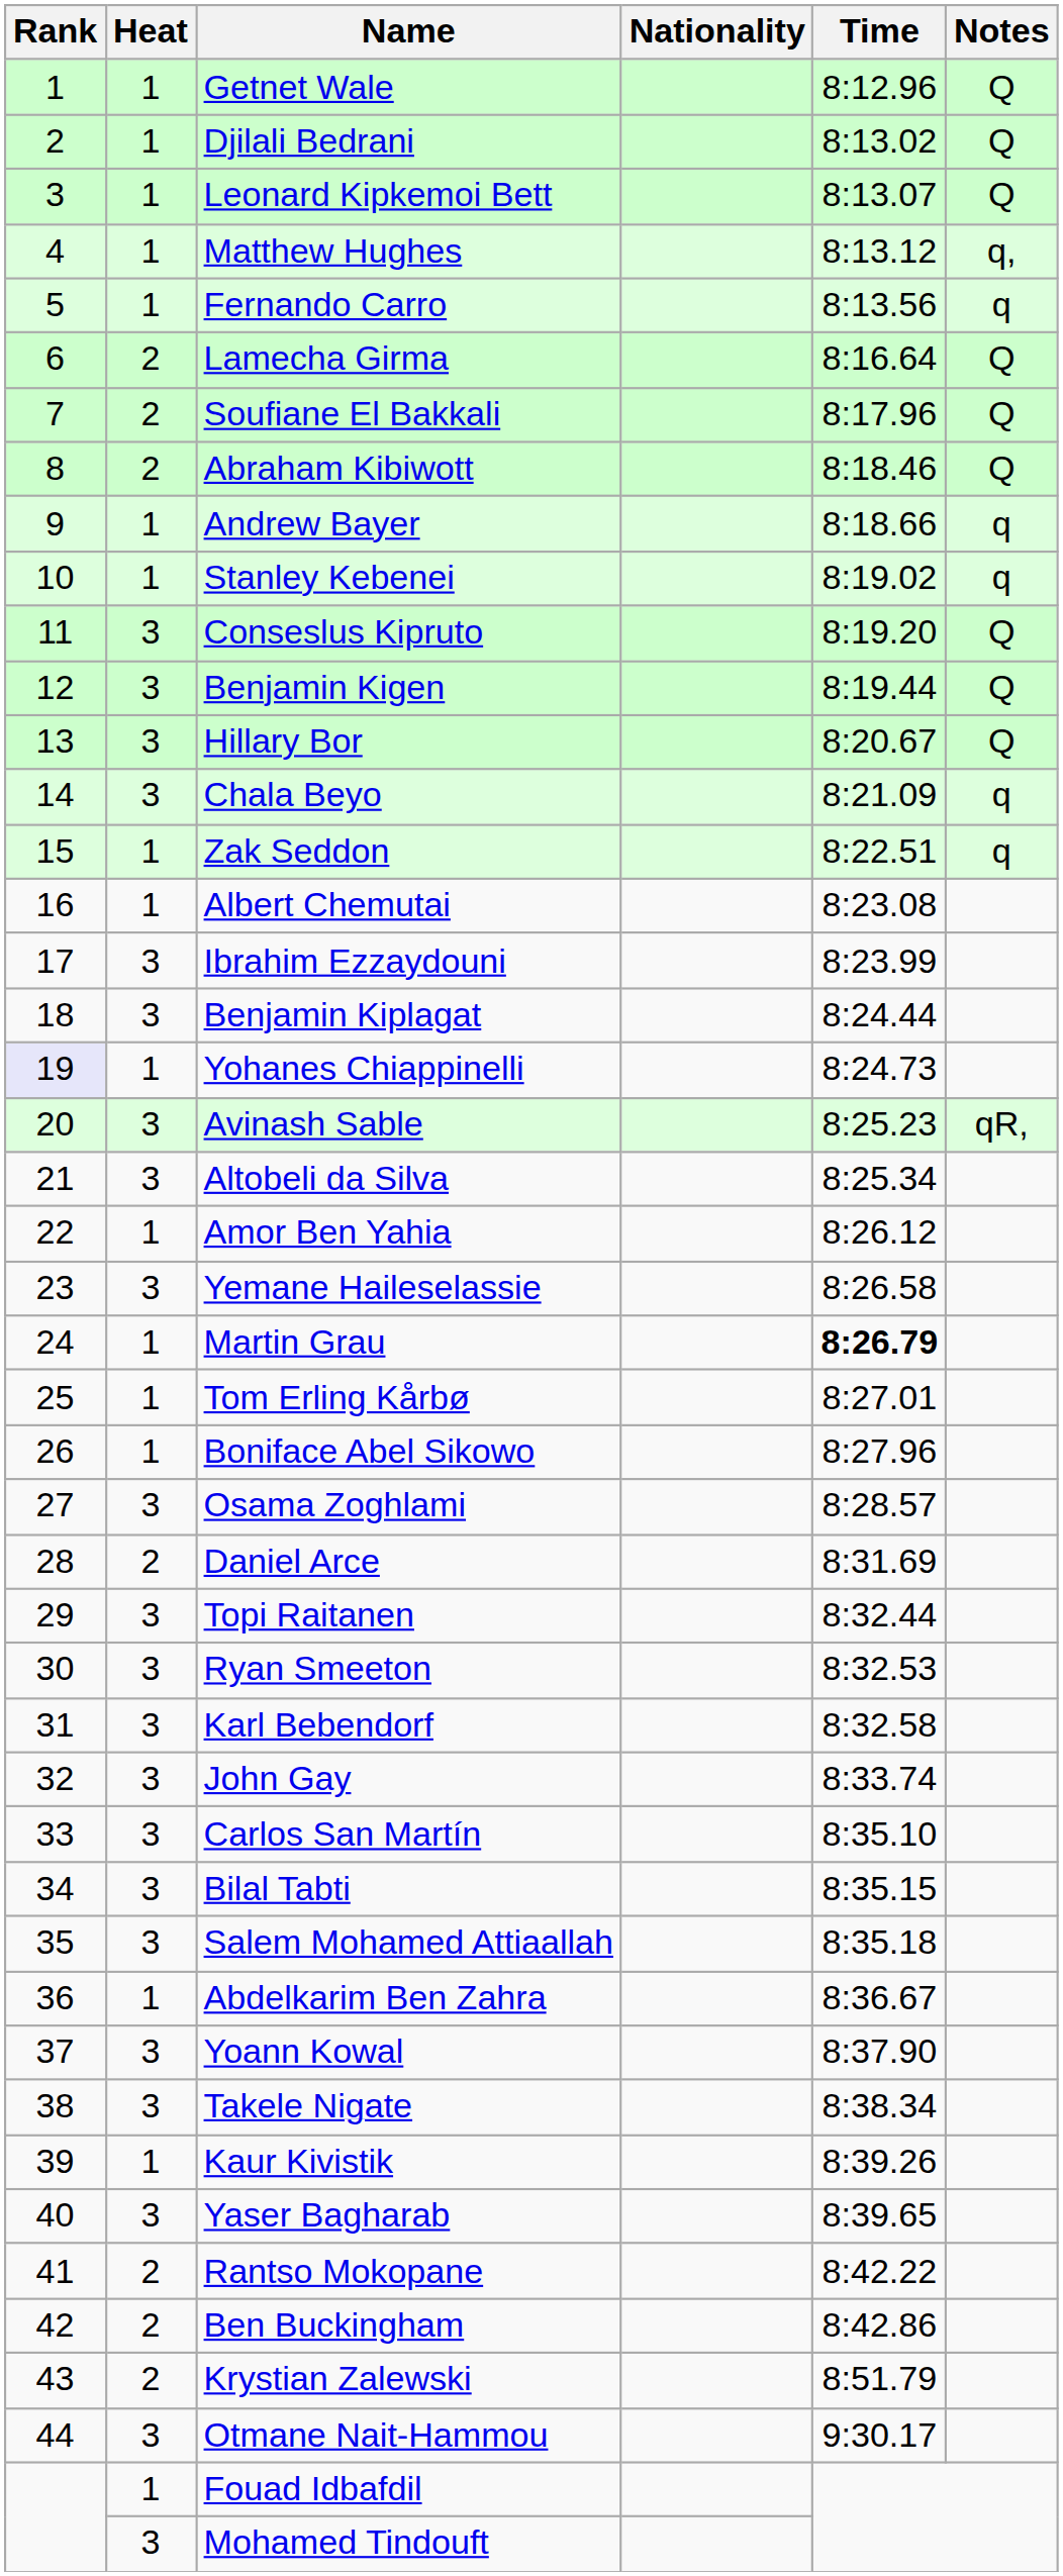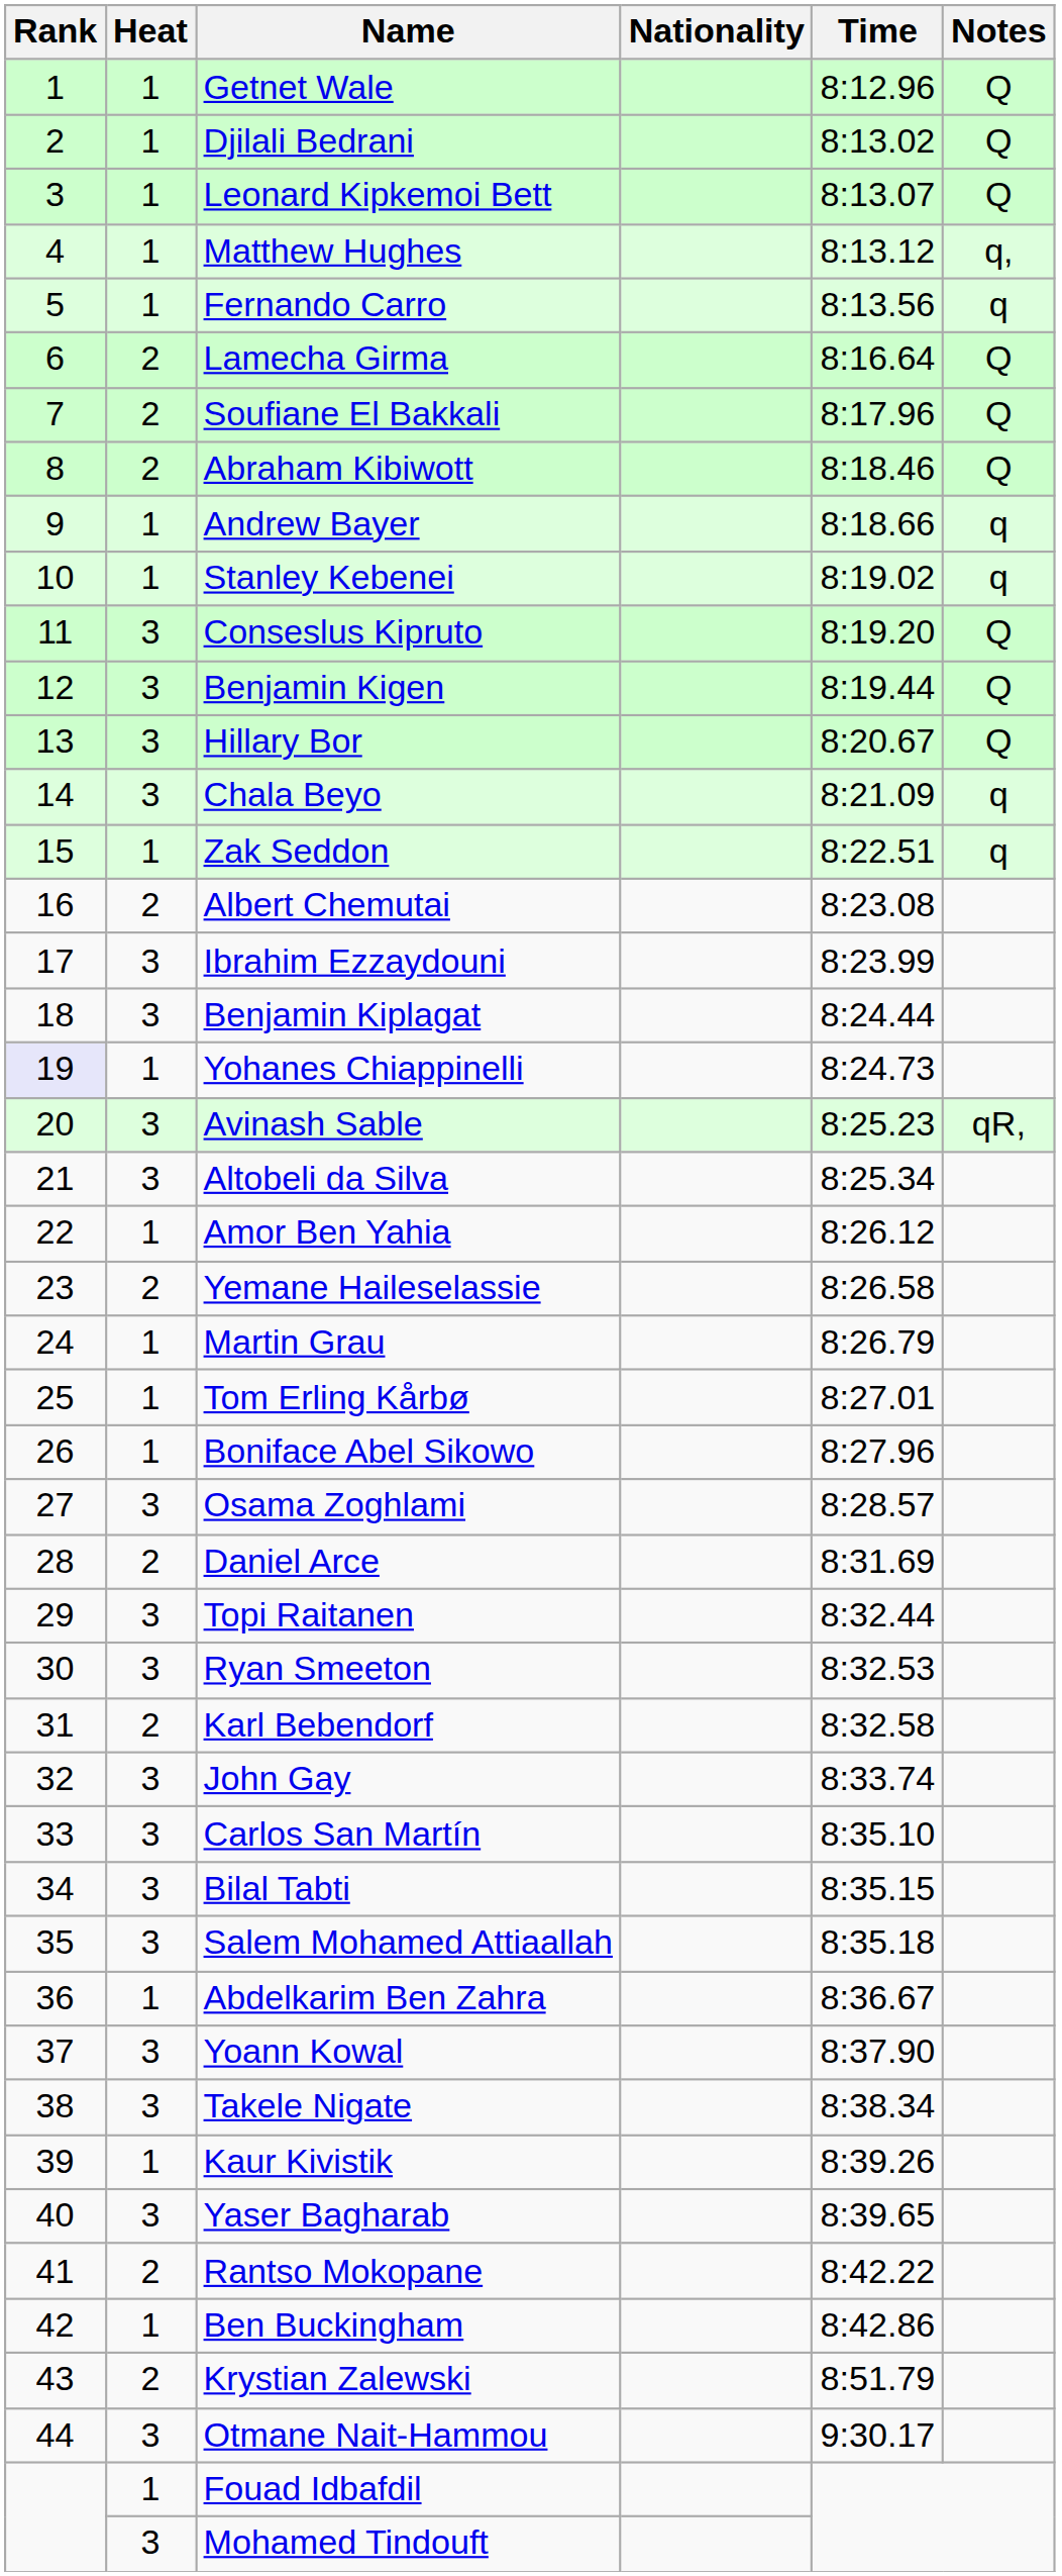 <table class="wikitable sortable" style="text-align:center">
 <tr>
 <th>Rank</th>
 <th>Heat</th>
 <th>Name</th>
 <th>Nationality</th>
 <th>Time</th>
 <th>Notes</th>
 </tr>
 <tr bgcolor=ccffcc>
 <td>1</td>
 <td>1</td>
 <td align=left><a href='#'>Getnet Wale</a></td>
 <td align=left></td>
 <td>8:12.96</td>
 <td>Q</td>
 </tr>
 <tr bgcolor=ccffcc>
 <td>2</td>
 <td>1</td>
 <td align=left><a href='#'>Djilali Bedrani</a></td>
 <td align=left></td>
 <td>8:13.02</td>
 <td>Q</td>
 </tr>
 <tr bgcolor=ccffcc>
 <td>3</td>
 <td>1</td>
 <td align=left><a href='#'>Leonard Kipkemoi Bett</a></td>
 <td align=left></td>
 <td>8:13.07</td>
 <td>Q</td>
 </tr>
 <tr bgcolor=ddffdd>
 <td>4</td>
 <td>1</td>
 <td align=left><a href='#'>Matthew Hughes</a></td>
 <td align=left></td>
 <td>8:13.12</td>
 <td>q, </td>
 </tr>
 <tr bgcolor=ddffdd>
 <td>5</td>
 <td>1</td>
 <td align=left><a href='#'>Fernando Carro</a></td>
 <td align=left></td>
 <td>8:13.56</td>
 <td>q</td>
 </tr>
 <tr bgcolor=ccffcc>
 <td>6</td>
 <td>2</td>
 <td align=left><a href='#'>Lamecha Girma</a></td>
 <td align=left></td>
 <td>8:16.64</td>
 <td>Q</td>
 </tr>
 <tr bgcolor=ccffcc>
 <td>7</td>
 <td>2</td>
 <td align=left><a href='#'>Soufiane El Bakkali</a></td>
 <td align=left></td>
 <td>8:17.96</td>
 <td>Q</td>
 </tr>
 <tr bgcolor=ccffcc>
 <td>8</td>
 <td>2</td>
 <td align=left><a href='#'>Abraham Kibiwott</a></td>
 <td align=left></td>
 <td>8:18.46</td>
 <td>Q</td>
 </tr>
 <tr bgcolor=ddffdd>
 <td>9</td>
 <td>1</td>
 <td align=left><a href='#'>Andrew Bayer</a></td>
 <td align=left></td>
 <td>8:18.66</td>
 <td>q</td>
 </tr>
 <tr bgcolor=ddffdd>
 <td>10</td>
 <td>1</td>
 <td align=left><a href='#'>Stanley Kebenei</a></td>
 <td align=left></td>
 <td>8:19.02</td>
 <td>q</td>
 </tr>
 <tr bgcolor=ccffcc>
 <td>11</td>
 <td>3</td>
 <td align=left><a href='#'>Conseslus Kipruto</a></td>
 <td align=left></td>
 <td>8:19.20</td>
 <td>Q</td>
 </tr>
 <tr bgcolor=ccffcc>
 <td>12</td>
 <td>3</td>
 <td align=left><a href='#'>Benjamin Kigen</a></td>
 <td align=left></td>
 <td>8:19.44</td>
 <td>Q</td>
 </tr>
 <tr bgcolor=ccffcc>
 <td>13</td>
 <td>3</td>
 <td align=left><a href='#'>Hillary Bor</a></td>
 <td align=left></td>
 <td>8:20.67</td>
 <td>Q</td>
 </tr>
 <tr bgcolor=ddffdd>
 <td>14</td>
 <td>3</td>
 <td align=left><a href='#'>Chala Beyo</a></td>
 <td align=left></td>
 <td>8:21.09</td>
 <td>q</td>
 </tr>
 <tr bgcolor=ddffdd>
 <td>15</td>
 <td>1</td>
 <td align=left><a href='#'>Zak Seddon</a></td>
 <td align=left></td>
 <td>8:22.51</td>
 <td>q</td>
 </tr>
 <tr>
 <td>16</td>
-<td>1</td>
+<td>2</td>
 <td align=left><a href='#'>Albert Chemutai</a></td>
 <td align=left></td>
 <td>8:23.08</td>
 <td></td>
 </tr>
 <tr>
 <td>17</td>
 <td>3</td>
 <td align=left><a href='#'>Ibrahim Ezzaydouni</a></td>
 <td align=left></td>
 <td>8:23.99</td>
 <td></td>
 </tr>
 <tr>
 <td>18</td>
 <td>3</td>
 <td align=left><a href='#'>Benjamin Kiplagat</a></td>
 <td align=left></td>
 <td>8:24.44</td>
 <td></td>
 </tr>
 <tr>
 <td style="background: lavender;">19</td>
 <td>1</td>
 <td align=left><a href='#'>Yohanes Chiappinelli</a></td>
 <td align=left></td>
 <td>8:24.73</td>
 <td></td>
 </tr>
 <tr bgcolor=ddffdd>
 <td>20</td>
 <td>3</td>
 <td align=left><a href='#'>Avinash Sable</a></td>
 <td align=left></td>
 <td>8:25.23</td>
 <td>qR, <strong></strong></td>
 </tr>
 <tr>
 <td>21</td>
 <td>3</td>
 <td align=left><a href='#'>Altobeli da Silva</a></td>
 <td align=left></td>
 <td>8:25.34</td>
 <td></td>
 </tr>
 <tr>
 <td>22</td>
 <td>1</td>
 <td align=left><a href='#'>Amor Ben Yahia</a></td>
 <td align=left></td>
 <td>8:26.12</td>
 <td></td>
 </tr>
 <tr>
 <td>23</td>
-<td>3</td>
+<td>2</td>
 <td align=left><a href='#'>Yemane Haileselassie</a></td>
 <td align=left></td>
 <td>8:26.58</td>
 <td></td>
 </tr>
 <tr>
 <td>24</td>
 <td>1</td>
 <td align=left><a href='#'>Martin Grau</a></td>
 <td align=left></td>
-<td><strong>8:26.79</strong></td>
+<td>8:26.79</td>
 <td></td>
 </tr>
 <tr>
 <td>25</td>
 <td>1</td>
 <td align=left><a href='#'>Tom Erling Kårbø</a></td>
 <td align=left></td>
 <td>8:27.01</td>
 <td></td>
 </tr>
 <tr>
 <td>26</td>
 <td>1</td>
 <td align=left><a href='#'>Boniface Abel Sikowo</a></td>
 <td align=left></td>
 <td>8:27.96</td>
 <td></td>
 </tr>
 <tr>
 <td>27</td>
 <td>3</td>
 <td align=left><a href='#'>Osama Zoghlami</a></td>
 <td align=left></td>
 <td>8:28.57</td>
 <td></td>
 </tr>
 <tr>
 <td>28</td>
 <td>2</td>
 <td align=left><a href='#'>Daniel Arce</a></td>
 <td align=left></td>
 <td>8:31.69</td>
 <td></td>
 </tr>
 <tr>
 <td>29</td>
 <td>3</td>
 <td align=left><a href='#'>Topi Raitanen</a></td>
 <td align=left></td>
 <td>8:32.44</td>
 <td></td>
 </tr>
 <tr>
 <td>30</td>
 <td>3</td>
 <td align=left><a href='#'>Ryan Smeeton</a></td>
 <td align=left></td>
 <td>8:32.53</td>
 <td></td>
 </tr>
 <tr>
 <td>31</td>
-<td>3</td>
+<td>2</td>
 <td align=left><a href='#'>Karl Bebendorf</a></td>
 <td align=left></td>
 <td>8:32.58</td>
 <td></td>
 </tr>
 <tr>
 <td>32</td>
 <td>3</td>
 <td align=left><a href='#'>John Gay</a></td>
 <td align=left></td>
 <td>8:33.74</td>
 <td></td>
 </tr>
 <tr>
 <td>33</td>
 <td>3</td>
 <td align=left><a href='#'>Carlos San Martín</a></td>
 <td align=left></td>
 <td>8:35.10</td>
 <td></td>
 </tr>
 <tr>
 <td>34</td>
 <td>3</td>
 <td align=left><a href='#'>Bilal Tabti</a></td>
 <td align=left></td>
 <td>8:35.15</td>
 <td></td>
 </tr>
 <tr>
 <td>35</td>
 <td>3</td>
 <td align=left><a href='#'>Salem Mohamed Attiaallah</a></td>
 <td align=left></td>
 <td>8:35.18</td>
 <td></td>
 </tr>
 <tr>
 <td>36</td>
 <td>1</td>
 <td align=left><a href='#'>Abdelkarim Ben Zahra</a></td>
 <td align=left></td>
 <td>8:36.67</td>
 <td></td>
 </tr>
 <tr>
 <td>37</td>
 <td>3</td>
 <td align=left><a href='#'>Yoann Kowal</a></td>
 <td align=left></td>
 <td>8:37.90</td>
 <td></td>
 </tr>
 <tr>
 <td>38</td>
 <td>3</td>
 <td align=left><a href='#'>Takele Nigate</a></td>
 <td align=left></td>
 <td>8:38.34</td>
 <td></td>
 </tr>
 <tr>
 <td>39</td>
 <td>1</td>
 <td align=left><a href='#'>Kaur Kivistik</a></td>
 <td align=left></td>
 <td>8:39.26</td>
 <td></td>
 </tr>
 <tr>
 <td>40</td>
 <td>3</td>
 <td align=left><a href='#'>Yaser Bagharab</a></td>
 <td align=left></td>
 <td>8:39.65</td>
 <td></td>
 </tr>
 <tr>
 <td>41</td>
 <td>2</td>
 <td align=left><a href='#'>Rantso Mokopane</a></td>
 <td align=left></td>
 <td>8:42.22</td>
 <td></td>
 </tr>
 <tr>
 <td>42</td>
-<td>2</td>
+<td>1</td>
 <td align=left><a href='#'>Ben Buckingham</a></td>
 <td align=left></td>
 <td>8:42.86</td>
 <td></td>
 </tr>
 <tr>
 <td>43</td>
 <td>2</td>
 <td align=left><a href='#'>Krystian Zalewski</a></td>
 <td align=left></td>
 <td>8:51.79</td>
 <td></td>
 </tr>
 <tr>
 <td>44</td>
 <td>3</td>
 <td align=left><a href='#'>Otmane Nait-Hammou</a></td>
 <td align=left></td>
 <td>9:30.17</td>
 <td></td>
 </tr>
 <tr>
 <td rowspan=2></td>
 <td>1</td>
 <td align=left><a href='#'>Fouad Idbafdil</a></td>
 <td align=left></td>
 <td rowspan=2 colspan=2></td>
 </tr>
 <tr>
 <td>3</td>
 <td align=left><a href='#'>Mohamed Tindouft</a></td>
 <td align=left></td>
 </tr>
 </table>
